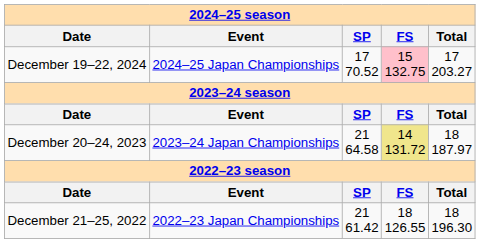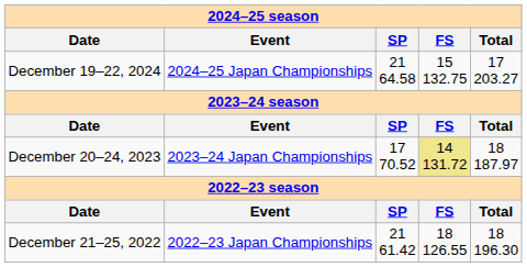 <table class="wikitable">
 <tr>
 <th colspan="5" style="background-color: #ffdead; " align="center"><a href='#'>2024–25 season</a></th>
 </tr>
 <tr>
 <th>Date</th>
 <th>Event</th>
 <th><a href='#'>SP</a></th>
 <th><a href='#'>FS</a></th>
 <th>Total</th>
 </tr>
 <tr>
 <td>December 19–22, 2024</td>
 <td><a href='#'>2024–25 Japan Championships</a></td>
-<td align=center>17 <br> 70.52</td>
-<td align=center style="background: pink;">15 <br> 132.75</td>
+<td align=center>21 <br> 64.58</td>
+<td align=center>15 <br> 132.75</td>
 <td align=center>17 <br> 203.27</td>
 </tr>
 <tr>
 <th style="background-color: #ffdead; " colspan=5 align=center><a href='#'>2023–24 season</a></th>
 </tr>
 <tr>
 <th>Date</th>
 <th>Event</th>
 <th><a href='#'>SP</a></th>
 <th><a href='#'>FS</a></th>
 <th>Total</th>
 </tr>
 <tr>
 <td>December 20–24, 2023</td>
 <td><a href='#'>2023–24 Japan Championships</a></td>
-<td align=center>21 <br> 64.58</td>
+<td align=center>17 <br> 70.52</td>
 <td align=center style="background: khaki;">14 <br> 131.72</td>
 <td align=center>18 <br> 187.97</td>
 </tr>
 <tr>
 <th style="background-color: #ffdead; " colspan=5 align=center><a href='#'>2022–23 season</a></th>
 </tr>
 <tr>
 <th>Date</th>
 <th>Event</th>
 <th><a href='#'>SP</a></th>
 <th><a href='#'>FS</a></th>
 <th>Total</th>
 </tr>
 <tr>
 <td>December 21–25, 2022</td>
 <td><a href='#'>2022–23 Japan Championships</a></td>
 <td align=center>21 <br> 61.42</td>
 <td align=center>18 <br> 126.55</td>
 <td align=center>18 <br> 196.30</td>
 </tr>
 </table>
